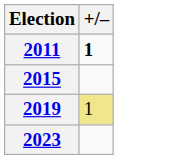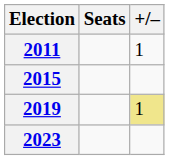 <table class=wikitable>
 <tr>
 <th>Election</th>
+<th>Seats</th>
 <th>+/–</th>
 </tr>
 <tr>
 <th><a href='#'>2011</a></th>
-<td><strong> 1</strong></td>
+<td></td>
+<td> 1</td>
 </tr>
 <tr>
 <th><a href='#'>2015</a></th>
 <td></td>
+<td></td>
 </tr>
 <tr>
 <th><a href='#'>2019</a></th>
+<td></td>
 <td style="background: khaki;"> 1</td>
 </tr>
 <tr>
 <th><a href='#'>2023</a></th>
 <td></td>
+<td></td>
 </tr>
 </table>
